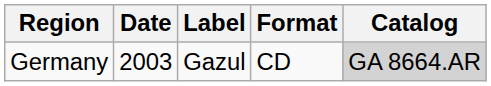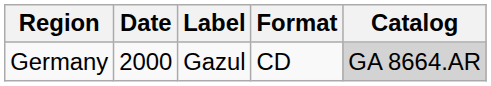 <table class="wikitable">
 <tr>
 <th>Region</th>
 <th>Date</th>
 <th>Label</th>
 <th>Format</th>
 <th>Catalog</th>
 </tr>
 <tr>
 <td>Germany</td>
-<td>2003</td>
+<td>2000</td>
 <td>Gazul</td>
 <td>CD</td>
 <td style="background: lightgrey;">GA 8664.AR</td>
 </tr>
 </table>
